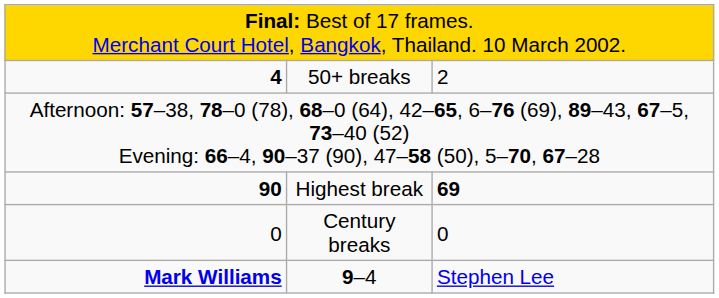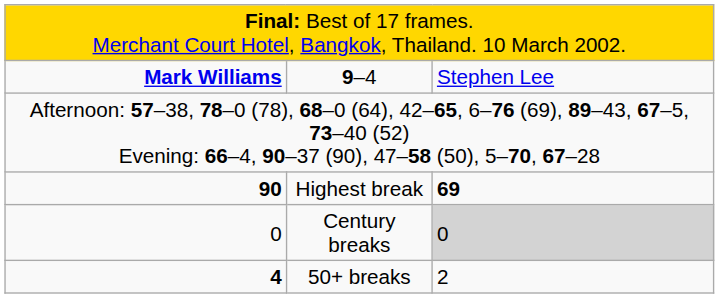 <table class="wikitable" style="font-size: 95%; margin: 1em auto 1em auto;">
 <tr>
 <td colspan="3" align="center" bgcolor="#ffd700"><strong>Final:</strong> Best of 17 frames.<br><a href='#'>Merchant Court Hotel</a>, <a href='#'>Bangkok</a>, Thailand. 10 March 2002.</td>
 </tr>
 <tr>
-<td align="right"><strong>4</strong></td>
-<td align="center">50+ breaks</td>
-<td align="left">2</td>
+<td width="200" align="right"><strong><a href='#'>Mark Williams</a></strong> <br></td>
+<td width="100" align="center"><strong>9</strong>–4</td>
+<td width="200"><a href='#'>Stephen Lee</a> <br></td>
 </tr>
 <tr>
 <td colspan="3" align="center" style="font-size: 100%">Afternoon: <strong>57</strong>–38, <strong>78</strong>–0 (78), <strong>68</strong>–0 (64), 42–<strong>65</strong>, 6–<strong>76</strong> (69), <strong>89</strong>–43, <strong>67</strong>–5, <strong>73</strong>–40 (52)<br>Evening: <strong>66</strong>–4, <strong>90</strong>–37 (90), 47–<strong>58</strong> (50), 5–<strong>70</strong>, <strong>67</strong>–28</td>
 </tr>
 <tr>
 <td align="right"><strong>90</strong></td>
 <td align="center">Highest break</td>
 <td align="left"><strong>69</strong></td>
 </tr>
 <tr>
 <td align="right">0</td>
 <td align="center">Century breaks</td>
-<td align="left">0</td>
+<td align="left" style="background: lightgrey;">0</td>
 </tr>
 <tr>
-<td width="200" align="right"><strong><a href='#'>Mark Williams</a></strong> <br></td>
-<td width="100" align="center"><strong>9</strong>–4</td>
-<td width="200"><a href='#'>Stephen Lee</a> <br></td>
+<td align="right"><strong>4</strong></td>
+<td align="center">50+ breaks</td>
+<td align="left">2</td>
 </tr>
 </table>
